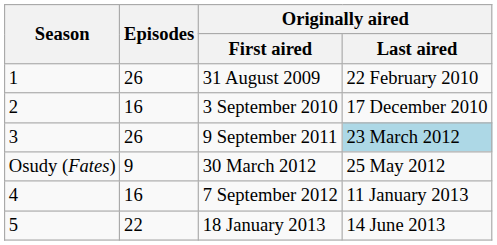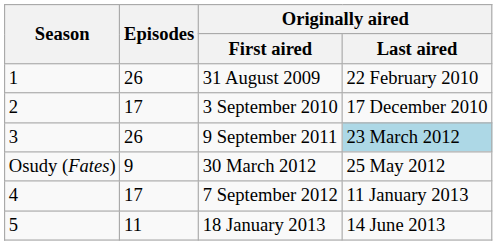 <table class="wikitable">
 <tr>
 <th rowspan="2">Season</th>
 <th rowspan="2">Episodes</th>
 <th colspan="2">Originally aired</th>
 </tr>
 <tr>
 <th>First aired</th>
 <th>Last aired</th>
 </tr>
 <tr>
 <td>1</td>
 <td>26</td>
 <td>31 August 2009</td>
 <td>22 February 2010</td>
 </tr>
 <tr>
 <td>2</td>
-<td>16</td>
+<td>17</td>
 <td>3 September 2010</td>
 <td>17 December 2010</td>
 </tr>
 <tr>
 <td>3</td>
 <td>26</td>
 <td>9 September 2011</td>
 <td style="background: lightblue;">23 March 2012</td>
 </tr>
 <tr>
 <td>Osudy (<em>Fates</em>)</td>
 <td>9</td>
 <td>30 March 2012</td>
 <td>25 May 2012</td>
 </tr>
 <tr>
 <td>4</td>
-<td>16</td>
+<td>17</td>
 <td>7 September 2012</td>
 <td>11 January 2013</td>
 </tr>
 <tr>
 <td>5</td>
-<td>22</td>
+<td>11</td>
 <td>18 January 2013</td>
 <td>14 June 2013</td>
 </tr>
 </table>
